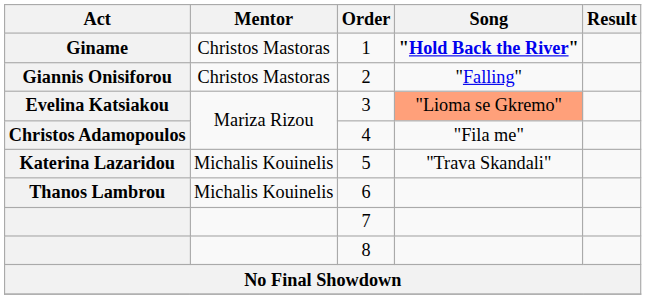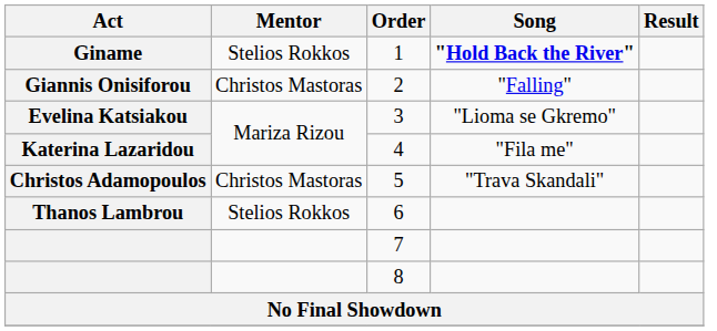 <table class="wikitable plainrowheaders" style="text-align:center;">
 <tr>
 <th scope="col">Act</th>
 <th scope="col">Mentor</th>
 <th scope="col">Order</th>
 <th scope="col">Song</th>
 <th scope="col">Result</th>
 </tr>
 <tr>
 <th scope="row">Giname</th>
-<td>Christos Mastoras</td>
+<td>Stelios Rokkos</td>
 <td>1</td>
 <td><strong>"<a href='#'>Hold Back the River</a>"</strong></td>
 <td></td>
 </tr>
 <tr>
 <th scope="row">Giannis Onisiforou</th>
 <td>Christos Mastoras</td>
 <td>2</td>
 <td>"<a href='#'>Falling</a>"</td>
 <td></td>
 </tr>
 <tr>
 <th scope="row">Evelina Katsiakou</th>
 <td rowspan="2">Mariza Rizou</td>
 <td>3</td>
-<td style="background: lightsalmon;">"Lioma se Gkremo"</td>
+<td>"Lioma se Gkremo"</td>
 <td></td>
 </tr>
 <tr>
-<th scope="row">Christos Adamopoulos</th>
+<th scope="row">Katerina Lazaridou</th>
 <td>4</td>
 <td>"Fila me"</td>
 <td></td>
 </tr>
 <tr>
-<th scope="row">Katerina Lazaridou</th>
-<td>Michalis Kouinelis</td>
+<th scope="row">Christos Adamopoulos</th>
+<td>Christos Mastoras</td>
 <td>5</td>
 <td>"Trava Skandali"</td>
 <td></td>
 </tr>
 <tr>
 <th scope="row">Thanos Lambrou</th>
-<td>Michalis Kouinelis</td>
+<td>Stelios Rokkos</td>
 <td>6</td>
 <td></td>
 <td></td>
 </tr>
 <tr>
 <th scope="row"></th>
 <td></td>
 <td>7</td>
 <td></td>
 <td></td>
 </tr>
 <tr>
 <th scope="row"></th>
 <td></td>
 <td>8</td>
 <td></td>
 <td></td>
 </tr>
 <tr>
 <th colspan="5">No Final Showdown</th>
 </tr>
 <tr>
 </tr>
 </table>
